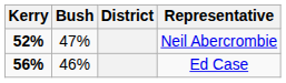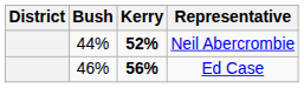 <table class=wikitable>
 <tr>
+<th>District</th>
+<th>Bush</th>
 <th>Kerry</th>
-<th>Bush</th>
-<th>District</th>
 <th>Representative</th>
 </tr>
 <tr align=center>
+<th></th>
+<td>44%</td>
 <td><strong>52%</strong></td>
-<td>47%</td>
-<th></th>
 <td><a href='#'>Neil Abercrombie</a></td>
 </tr>
 <tr align=center>
+<th></th>
+<td>46%</td>
 <td><strong>56%</strong></td>
-<td>46%</td>
-<th></th>
 <td><a href='#'>Ed Case</a></td>
 </tr>
 </table>
